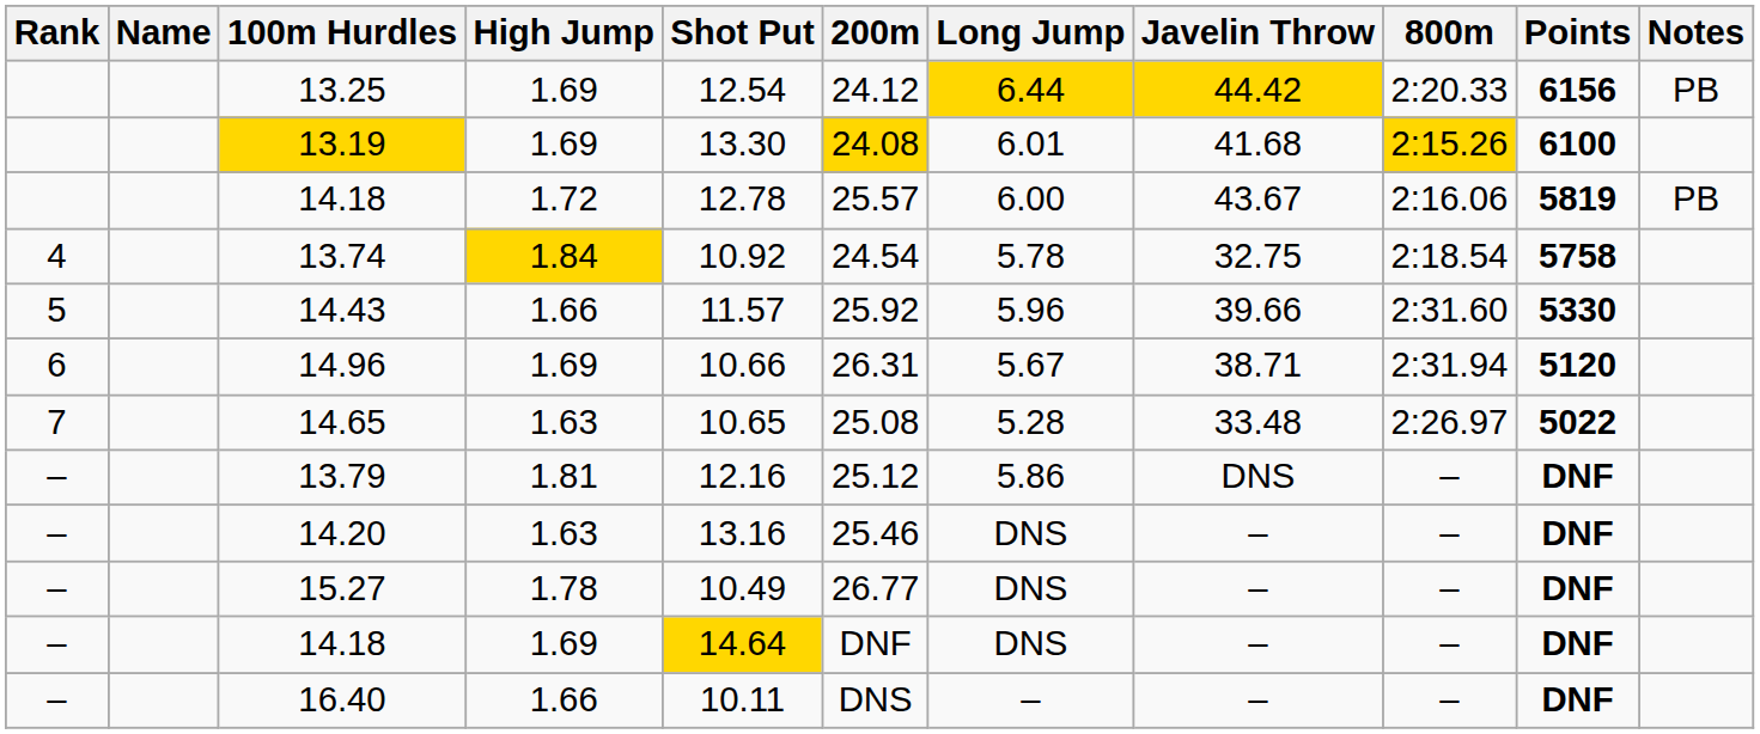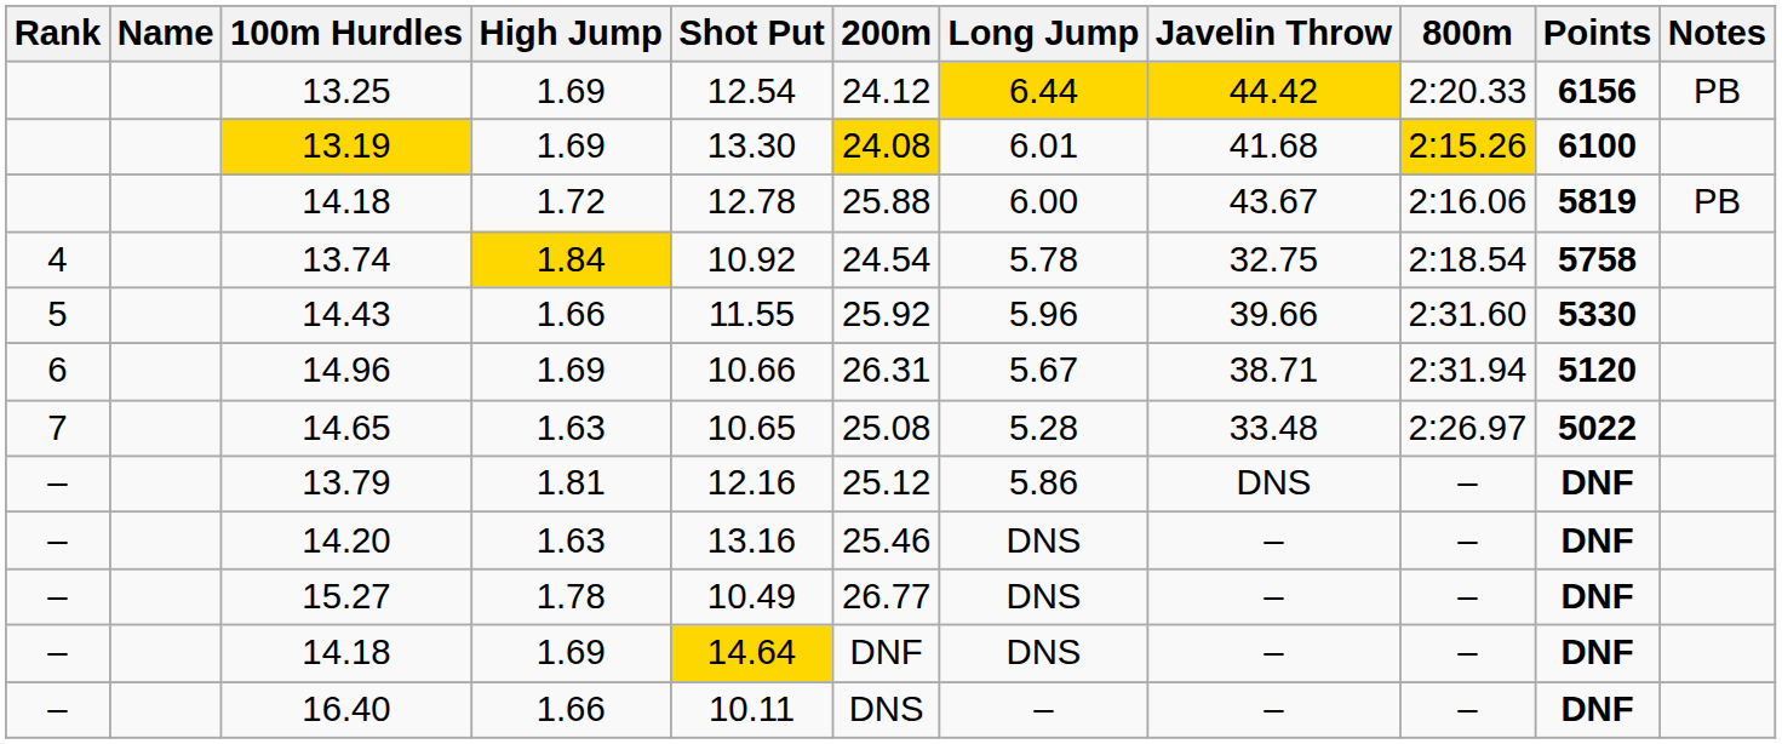 <table class="wikitable sortable" style="text-align:center;">
 <tr>
 <th>Rank</th>
 <th>Name</th>
 <th>100m Hurdles</th>
 <th>High Jump</th>
 <th>Shot Put</th>
 <th>200m</th>
 <th>Long Jump</th>
 <th>Javelin Throw</th>
 <th>800m</th>
 <th>Points</th>
 <th>Notes</th>
 </tr>
 <tr>
 <td></td>
 <td align=left></td>
 <td>13.25</td>
 <td>1.69</td>
 <td>12.54</td>
 <td>24.12</td>
 <td bgcolor=gold>6.44</td>
 <td bgcolor=gold>44.42</td>
 <td>2:20.33</td>
 <td><strong>6156</strong></td>
 <td>PB</td>
 </tr>
 <tr>
 <td></td>
 <td align=left></td>
 <td bgcolor=gold>13.19</td>
 <td>1.69</td>
 <td>13.30</td>
 <td bgcolor=gold>24.08</td>
 <td>6.01</td>
 <td>41.68</td>
 <td bgcolor=gold>2:15.26</td>
 <td><strong>6100</strong></td>
 <td></td>
 </tr>
 <tr>
 <td></td>
 <td align=left></td>
 <td>14.18</td>
 <td>1.72</td>
 <td>12.78</td>
-<td>25.57</td>
+<td>25.88</td>
 <td>6.00</td>
 <td>43.67</td>
 <td>2:16.06</td>
 <td><strong>5819</strong></td>
 <td>PB</td>
 </tr>
 <tr>
 <td>4</td>
 <td align=left></td>
 <td>13.74</td>
 <td bgcolor=gold>1.84</td>
 <td>10.92</td>
 <td>24.54</td>
 <td>5.78</td>
 <td>32.75</td>
 <td>2:18.54</td>
 <td><strong>5758</strong></td>
 <td></td>
 </tr>
 <tr>
 <td>5</td>
 <td align=left></td>
 <td>14.43</td>
 <td>1.66</td>
-<td>11.57</td>
+<td>11.55</td>
 <td>25.92</td>
 <td>5.96</td>
 <td>39.66</td>
 <td>2:31.60</td>
 <td><strong>5330</strong></td>
 <td></td>
 </tr>
 <tr>
 <td>6</td>
 <td align=left></td>
 <td>14.96</td>
 <td>1.69</td>
 <td>10.66</td>
 <td>26.31</td>
 <td>5.67</td>
 <td>38.71</td>
 <td>2:31.94</td>
 <td><strong>5120</strong></td>
 <td></td>
 </tr>
 <tr>
 <td>7</td>
 <td align=left></td>
 <td>14.65</td>
 <td>1.63</td>
 <td>10.65</td>
 <td>25.08</td>
 <td>5.28</td>
 <td>33.48</td>
 <td>2:26.97</td>
 <td><strong>5022</strong></td>
 <td></td>
 </tr>
 <tr>
 <td>–</td>
 <td align=left></td>
 <td>13.79</td>
 <td>1.81</td>
 <td>12.16</td>
 <td>25.12</td>
 <td>5.86</td>
 <td>DNS</td>
 <td>–</td>
 <td><strong>DNF</strong></td>
 <td></td>
 </tr>
 <tr>
 <td>–</td>
 <td align=left></td>
 <td>14.20</td>
 <td>1.63</td>
 <td>13.16</td>
 <td>25.46</td>
 <td>DNS</td>
 <td>–</td>
 <td>–</td>
 <td><strong>DNF</strong></td>
 <td></td>
 </tr>
 <tr>
 <td>–</td>
 <td align=left></td>
 <td>15.27</td>
 <td>1.78</td>
 <td>10.49</td>
 <td>26.77</td>
 <td>DNS</td>
 <td>–</td>
 <td>–</td>
 <td><strong>DNF</strong></td>
 <td></td>
 </tr>
 <tr>
 <td>–</td>
 <td align=left></td>
 <td>14.18</td>
 <td>1.69</td>
 <td bgcolor=gold>14.64</td>
 <td>DNF</td>
 <td>DNS</td>
 <td>–</td>
 <td>–</td>
 <td><strong>DNF</strong></td>
 <td></td>
 </tr>
 <tr>
 <td>–</td>
 <td align=left></td>
 <td>16.40</td>
 <td>1.66</td>
 <td>10.11</td>
 <td>DNS</td>
 <td>–</td>
 <td>–</td>
 <td>–</td>
 <td><strong>DNF</strong></td>
 <td></td>
 </tr>
 </table>
